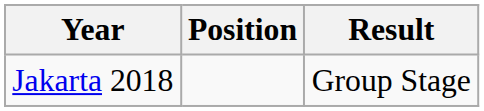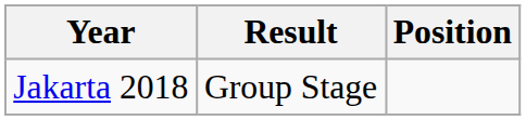 <table class="wikitable" style="text-align: center;">
 <tr>
 <th>Year</th>
+<th>Result</th>
 <th>Position</th>
-<th>Result</th>
 </tr>
 <tr>
 <td> <a href='#'>Jakarta</a> 2018</td>
+<td>Group Stage</td>
 <td></td>
-<td>Group Stage</td>
 </tr>
 </table>
